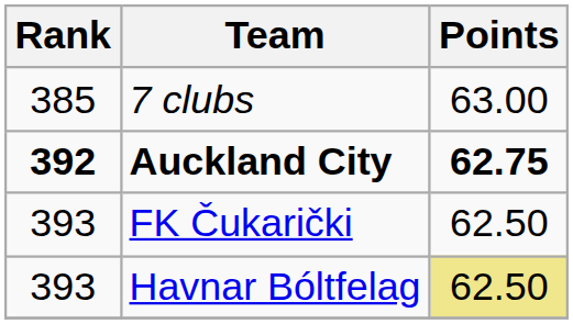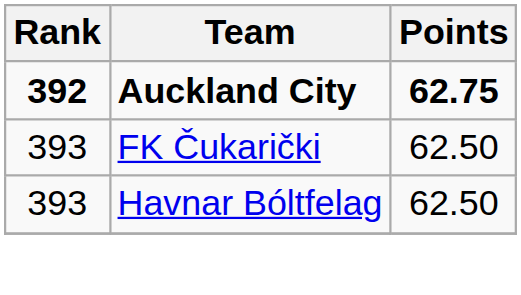 <table class="wikitable" style="text-align: center;">
 <tr>
 <th>Rank</th>
 <th>Team</th>
 <th>Points</th>
-</tr>
-<tr>
-<td>385</td>
-<td align=left><em>7 clubs</em></td>
-<td>63.00</td>
 </tr>
 <tr>
 <td><strong>392</strong></td>
 <td align=left> <strong>Auckland City</strong></td>
 <td><strong>62.75</strong></td>
 </tr>
 <tr>
 <td>393</td>
 <td align=left> <a href='#'>FK Čukarički</a></td>
 <td>62.50</td>
 </tr>
 <tr>
 <td>393</td>
 <td align=left> <a href='#'>Havnar Bóltfelag</a></td>
-<td style="background: khaki;">62.50</td>
+<td>62.50</td>
 </tr>
 <tr>
 </tr>
 </table>
